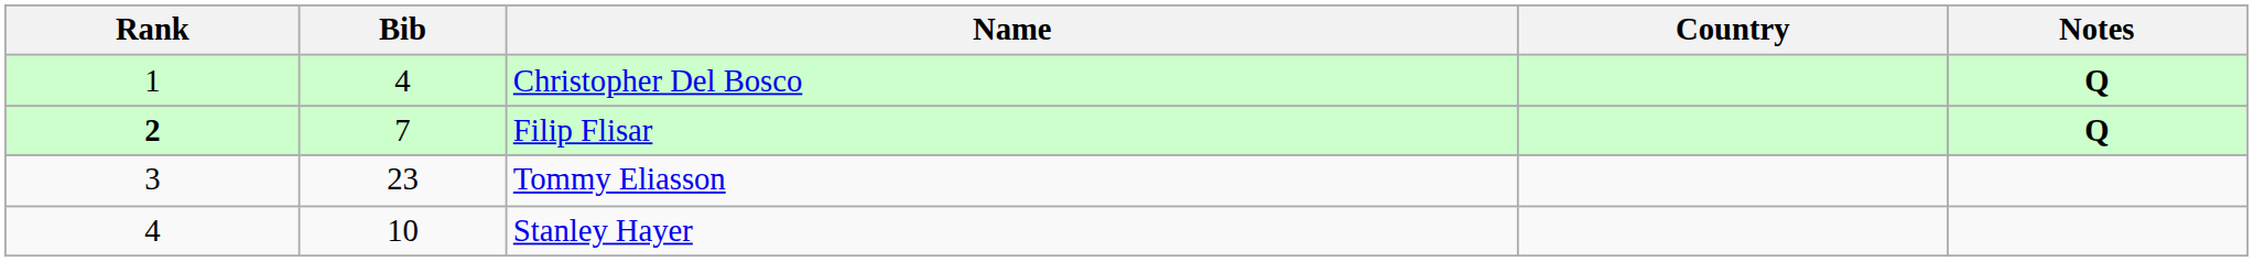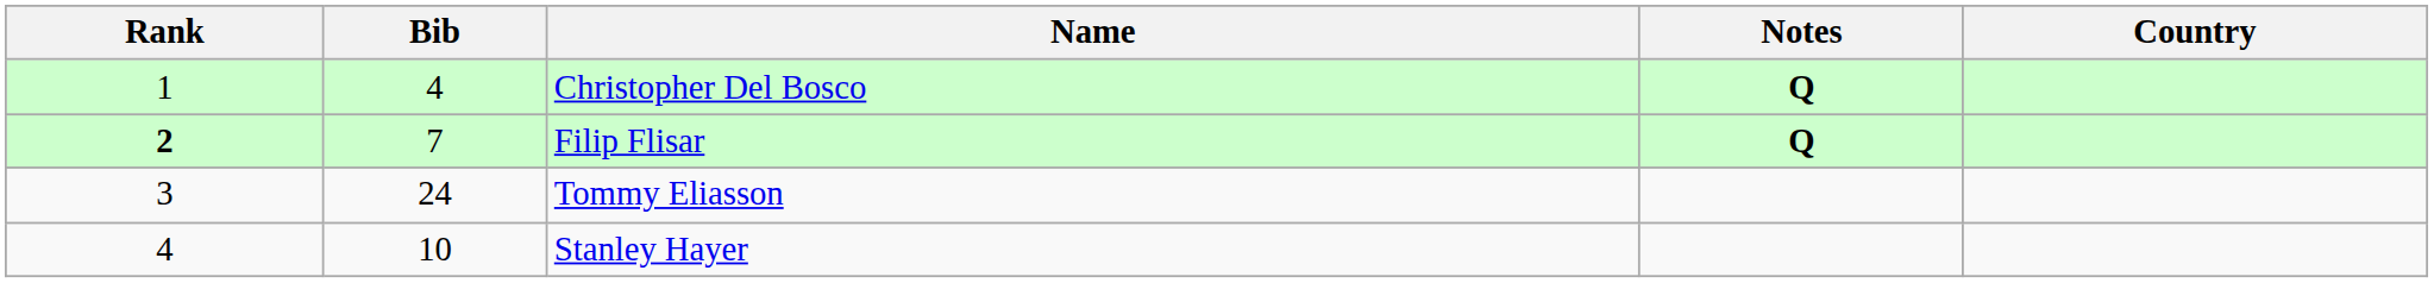 <table class="wikitable" style="text-align:center;" width=90%>
 <tr>
 <th>Rank</th>
 <th>Bib</th>
 <th>Name</th>
+<th>Notes</th>
 <th>Country</th>
-<th>Notes</th>
 </tr>
 <tr bgcolor="#ccffcc">
 <td>1</td>
 <td>4</td>
 <td align=left><a href='#'>Christopher Del Bosco</a></td>
+<td><strong>Q</strong></td>
 <td align=left></td>
-<td><strong>Q</strong></td>
 </tr>
 <tr bgcolor="#ccffcc">
 <td><strong>2</strong></td>
 <td>7</td>
 <td align=left><a href='#'>Filip Flisar</a></td>
+<td><strong>Q</strong></td>
 <td align=left></td>
-<td><strong>Q</strong></td>
 </tr>
 <tr>
 <td>3</td>
-<td>23</td>
+<td>24</td>
 <td align=left><a href='#'>Tommy Eliasson</a></td>
+<td></td>
 <td align=left></td>
-<td></td>
 </tr>
 <tr>
 <td>4</td>
 <td>10</td>
 <td align=left><a href='#'>Stanley Hayer</a></td>
+<td></td>
 <td align=left></td>
-<td></td>
 </tr>
 </table>
